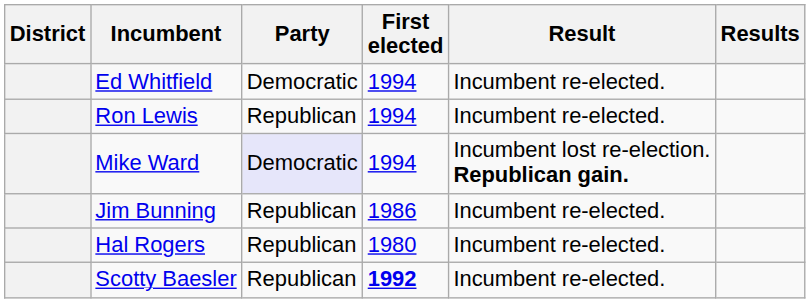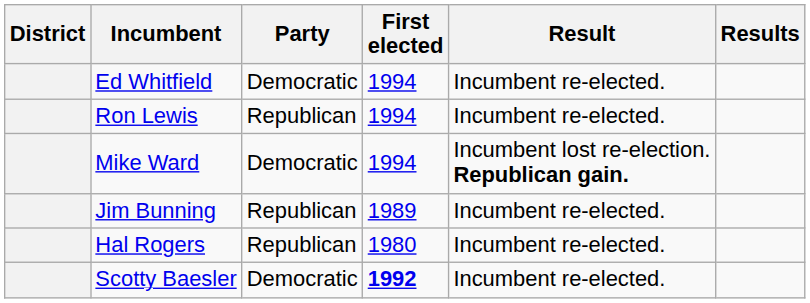 <table class=wikitable>
 <tr>
 <th>District</th>
 <th>Incumbent</th>
 <th>Party</th>
 <th>First<br>elected</th>
 <th>Result</th>
 <th>Results</th>
 </tr>
 <tr>
 <th></th>
 <td><a href='#'>Ed Whitfield</a></td>
 <td>Democratic</td>
 <td><a href='#'>1994</a></td>
 <td>Incumbent re-elected.</td>
 <td nowrap></td>
 </tr>
 <tr>
 <th></th>
 <td><a href='#'>Ron Lewis</a></td>
 <td>Republican</td>
 <td><a href='#'>1994</a></td>
 <td>Incumbent re-elected.</td>
 <td nowrap></td>
 </tr>
 <tr>
 <th></th>
 <td><a href='#'>Mike Ward</a></td>
-<td style="background: lavender;">Democratic</td>
+<td>Democratic</td>
 <td><a href='#'>1994</a></td>
 <td>Incumbent lost re-election.<br><strong>Republican gain.</strong></td>
 <td nowrap></td>
 </tr>
 <tr>
 <th></th>
 <td><a href='#'>Jim Bunning</a></td>
 <td>Republican</td>
-<td><a href='#'>1986</a></td>
+<td><a href='#'>1989</a></td>
 <td>Incumbent re-elected.</td>
 <td nowrap></td>
 </tr>
 <tr>
 <th></th>
 <td><a href='#'>Hal Rogers</a></td>
 <td>Republican</td>
 <td><a href='#'>1980</a></td>
 <td>Incumbent re-elected.</td>
 <td nowrap></td>
 </tr>
 <tr>
 <th></th>
 <td><a href='#'>Scotty Baesler</a></td>
-<td>Republican</td>
+<td>Democratic</td>
 <td><strong><a href='#'>1992</a></strong></td>
 <td>Incumbent re-elected.</td>
 <td nowrap></td>
 </tr>
 </table>
